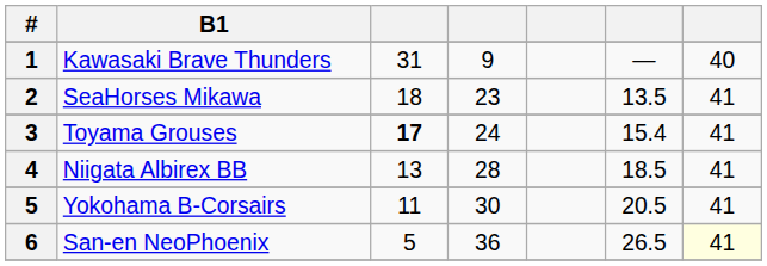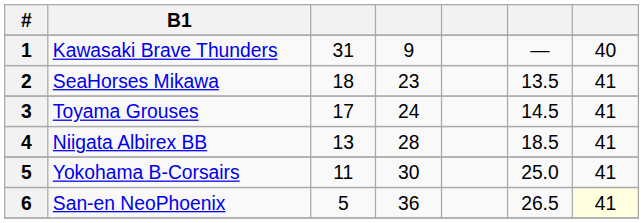 <table class="wikitable" width="500" style="font-size:95%; text-align:center">
 <tr>
 <th width="5%">#</th>
 <th width="30%">B1</th>
 <th width="7.5%"></th>
 <th width="7.5%"></th>
 <th width="7.5%"></th>
 <th width="7.5%"></th>
 <th width="7.5%"></th>
 </tr>
 <tr>
 </tr>
 <tr>
 <th>1</th>
 <td style="text-align:left;"><a href='#'>Kawasaki Brave Thunders</a></td>
 <td>31</td>
 <td>9</td>
 <td></td>
 <td>—</td>
 <td>40</td>
 </tr>
 <tr>
 </tr>
 <tr>
 <th>2</th>
 <td style="text-align:left;"><a href='#'>SeaHorses Mikawa</a></td>
 <td>18</td>
 <td>23</td>
 <td></td>
 <td>13.5</td>
 <td>41</td>
 </tr>
 <tr>
 </tr>
 <tr>
 <th>3</th>
 <td style="text-align:left;"><a href='#'>Toyama Grouses</a></td>
-<td><strong>17</strong></td>
+<td>17</td>
 <td>24</td>
 <td></td>
-<td>15.4</td>
+<td>14.5</td>
 <td>41</td>
 </tr>
 <tr>
 </tr>
 <tr>
 <th>4</th>
 <td style="text-align:left;"><a href='#'>Niigata Albirex BB</a></td>
 <td>13</td>
 <td>28</td>
 <td></td>
 <td>18.5</td>
 <td>41</td>
 </tr>
 <tr>
 </tr>
 <tr>
 <th>5</th>
 <td style="text-align:left;"><a href='#'>Yokohama B-Corsairs</a></td>
 <td>11</td>
 <td>30</td>
 <td></td>
-<td>20.5</td>
+<td>25.0</td>
 <td>41</td>
 </tr>
 <tr>
 </tr>
 <tr>
 <th>6</th>
 <td style="text-align:left;"><a href='#'>San-en NeoPhoenix</a></td>
 <td>5</td>
 <td>36</td>
 <td></td>
 <td>26.5</td>
 <td style="background: lightyellow;">41</td>
 </tr>
 <tr>
 </tr>
 </table>
